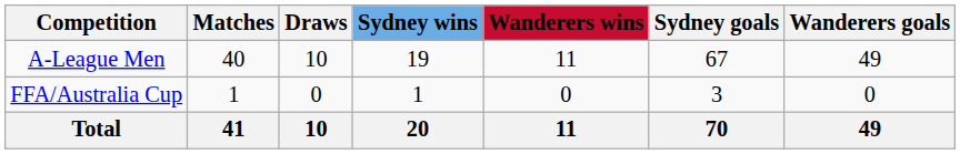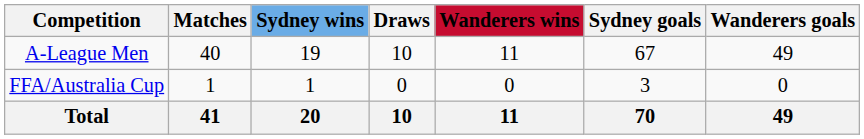 <table class="wikitable" style="text-align:center">
 <tr>
 <th>Competition</th>
 <th>Matches</th>
+<th style="background:#6AACE6;">Sydney wins</th>
 <th>Draws</th>
-<th style="background:#6AACE6;">Sydney wins</th>
 <th style="background:#C60C30;">Wanderers wins</th>
 <th>Sydney goals</th>
 <th>Wanderers goals</th>
 </tr>
 <tr>
 <td><a href='#'>A-League Men</a></td>
 <td>40</td>
+<td>19</td>
 <td>10</td>
-<td>19</td>
 <td>11</td>
 <td>67</td>
 <td>49</td>
 </tr>
 <tr>
 <td><a href='#'>FFA/Australia Cup</a></td>
 <td>1</td>
+<td>1</td>
 <td>0</td>
-<td>1</td>
 <td>0</td>
 <td>3</td>
 <td>0</td>
 </tr>
 <tr>
 <th>Total</th>
 <th>41</th>
+<th>20</th>
 <th>10</th>
-<th>20</th>
 <th>11</th>
 <th>70</th>
 <th>49</th>
 </tr>
 </table>
